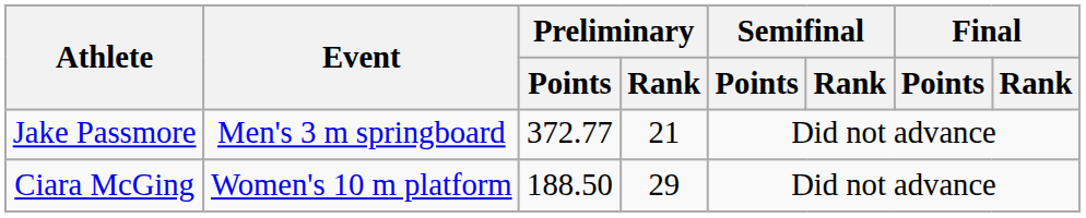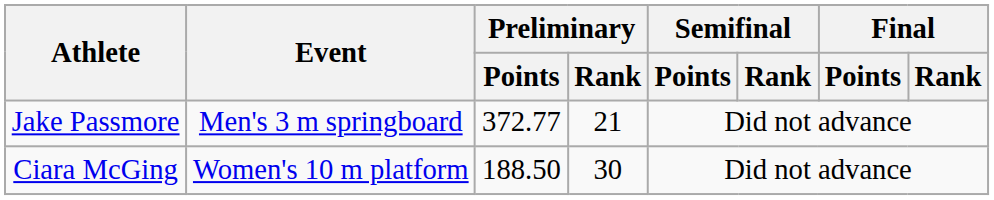 <table class=wikitable style="font-size:90%; text-align:center;">
 <tr>
 <th rowspan="2">Athlete</th>
 <th rowspan="2">Event</th>
 <th colspan="2">Preliminary</th>
 <th colspan="2">Semifinal</th>
 <th colspan="2">Final</th>
 </tr>
 <tr>
 <th>Points</th>
 <th>Rank</th>
 <th>Points</th>
 <th>Rank</th>
 <th>Points</th>
 <th>Rank</th>
 </tr>
 <tr>
 <td><a href='#'>Jake Passmore</a></td>
 <td><a href='#'>Men's 3 m springboard</a></td>
 <td>372.77</td>
 <td>21</td>
 <td colspan=4>Did not advance</td>
 </tr>
 <tr>
 <td><a href='#'>Ciara McGing</a></td>
 <td><a href='#'>Women's 10 m platform</a></td>
 <td>188.50</td>
-<td>29</td>
+<td>30</td>
 <td colspan=4>Did not advance</td>
 </tr>
 </table>
